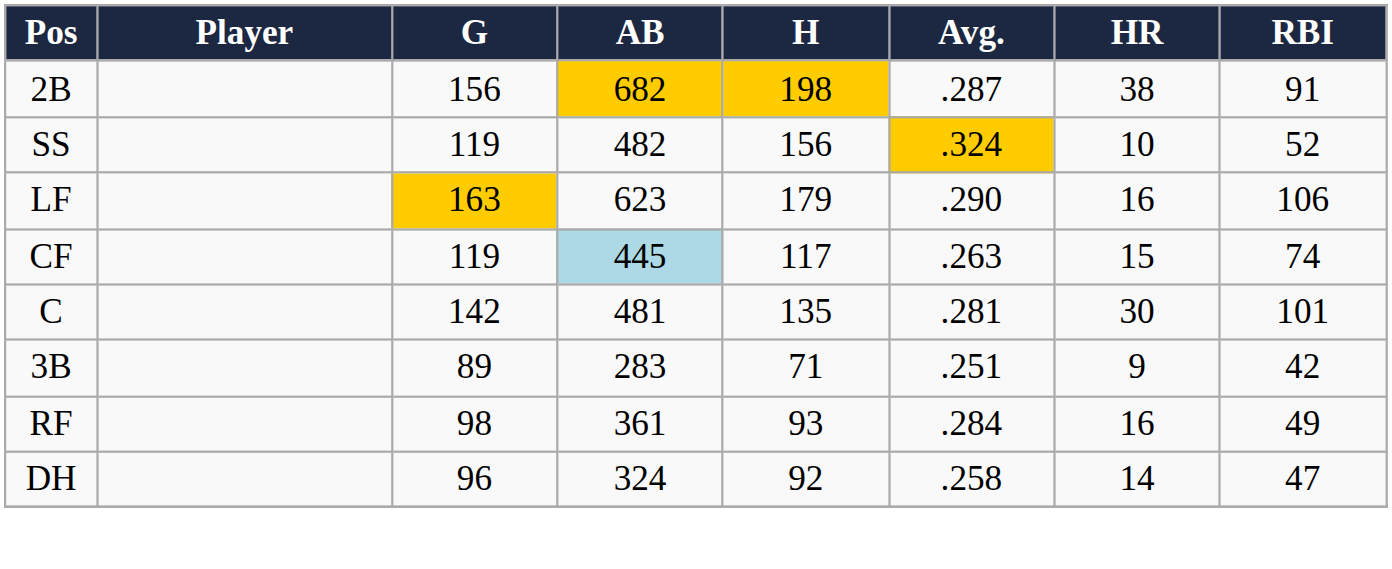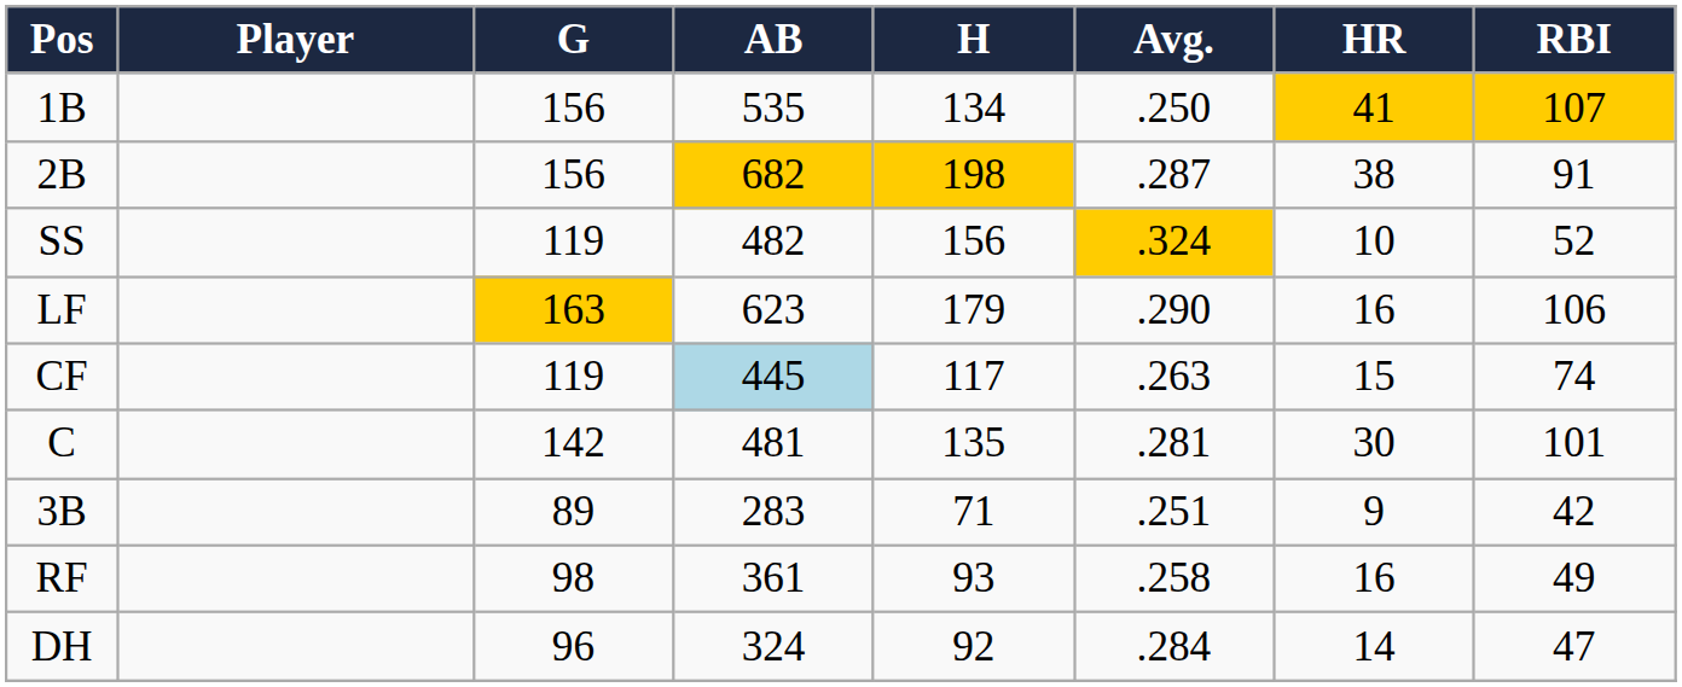 <table class="wikitable sortable">
 <tr>
 <th style="background:#1c2841;color:white;" width="5%">Pos</th>
 <th style="background:#1c2841;color:white;" width="16%">Player</th>
 <th style="background:#1c2841;color:white;" width="9%">G</th>
 <th style="background:#1c2841;color:white;" width="9%">AB</th>
 <th style="background:#1c2841;color:white;" width="9%">H</th>
 <th style="background:#1c2841;color:white;" width="9%">Avg.</th>
 <th style="background:#1c2841;color:white;" width="9%">HR</th>
 <th style="background:#1c2841;color:white;" width="9%">RBI</th>
+</tr>
+<tr align="center">
+<td>1B</td>
+<td></td>
+<td>156</td>
+<td>535</td>
+<td>134</td>
+<td>.250</td>
+<td bgcolor="#FFCC00">41</td>
+<td bgcolor="#FFCC00">107</td>
 </tr>
 <tr align="center">
 <td>2B</td>
 <td></td>
 <td>156</td>
 <td bgcolor="#FFCC00">682</td>
 <td bgcolor="#FFCC00">198</td>
 <td>.287</td>
 <td>38</td>
 <td>91</td>
 </tr>
 <tr align="center">
 <td>SS</td>
 <td></td>
 <td>119</td>
 <td>482</td>
 <td>156</td>
 <td bgcolor="#FFCC00">.324</td>
 <td>10</td>
 <td>52</td>
 </tr>
 <tr align="center">
 <td>LF</td>
 <td></td>
 <td bgcolor="#FFCC00">163</td>
 <td>623</td>
 <td>179</td>
 <td>.290</td>
 <td>16</td>
 <td>106</td>
 </tr>
 <tr align="center">
 <td>CF</td>
 <td></td>
 <td>119</td>
 <td style="background: lightblue;">445</td>
 <td>117</td>
 <td>.263</td>
 <td>15</td>
 <td>74</td>
 </tr>
 <tr align="center">
 <td>C</td>
 <td></td>
 <td>142</td>
 <td>481</td>
 <td>135</td>
 <td>.281</td>
 <td>30</td>
 <td>101</td>
 </tr>
 <tr align="center">
 <td>3B</td>
 <td></td>
 <td>89</td>
 <td>283</td>
 <td>71</td>
 <td>.251</td>
 <td>9</td>
 <td>42</td>
 </tr>
 <tr align="center">
 <td>RF</td>
 <td></td>
 <td>98</td>
 <td>361</td>
 <td>93</td>
-<td>.284</td>
+<td>.258</td>
 <td>16</td>
 <td>49</td>
 </tr>
 <tr align="center">
 <td>DH</td>
 <td></td>
 <td>96</td>
 <td>324</td>
 <td>92</td>
-<td>.258</td>
+<td>.284</td>
 <td>14</td>
 <td>47</td>
 </tr>
 <tr align="center">
 </tr>
 </table>
